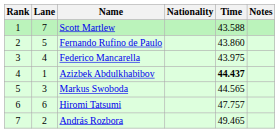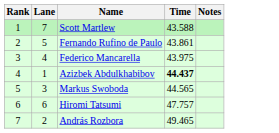 <table class="wikitable" style="text-align:center;">
 <tr>
 <th>Rank</th>
 <th>Lane</th>
 <th>Name</th>
-<th>Nationality</th>
 <th>Time</th>
 <th>Notes</th>
 </tr>
 <tr bgcolor=bbf3bb>
 <td>1</td>
 <td>7</td>
 <td align=left><a href='#'>Scott Martlew</a></td>
-<td align=left></td>
 <td>43.588</td>
 <td></td>
 </tr>
 <tr bgcolor=ddffdd>
 <td>2</td>
 <td>5</td>
 <td align=left><a href='#'>Fernando Rufino de Paulo</a></td>
-<td align=left></td>
-<td>43.860</td>
+<td>43.861</td>
 <td></td>
 </tr>
 <tr bgcolor=ddffdd>
 <td>3</td>
 <td>4</td>
 <td align=left><a href='#'>Federico Mancarella</a></td>
-<td align=left></td>
 <td>43.975</td>
 <td></td>
 </tr>
 <tr bgcolor=ddffdd>
 <td>4</td>
 <td>1</td>
 <td align=left><a href='#'>Azizbek Abdulkhabibov</a></td>
-<td align=left></td>
 <td><strong>44.437</strong></td>
 <td></td>
 </tr>
 <tr bgcolor=ddffdd>
 <td>5</td>
 <td>3</td>
 <td align=left><a href='#'>Markus Swoboda</a></td>
-<td align=left></td>
 <td>44.565</td>
 <td></td>
 </tr>
 <tr bgcolor=ddffdd>
 <td>6</td>
 <td>6</td>
 <td align=left><a href='#'>Hiromi Tatsumi</a></td>
-<td align=left></td>
 <td>47.757</td>
 <td></td>
 </tr>
 <tr bgcolor=ddffdd>
 <td>7</td>
 <td>2</td>
 <td align=left><a href='#'>András Rozbora</a></td>
-<td align=left></td>
 <td>49.465</td>
 <td></td>
 </tr>
 </table>
